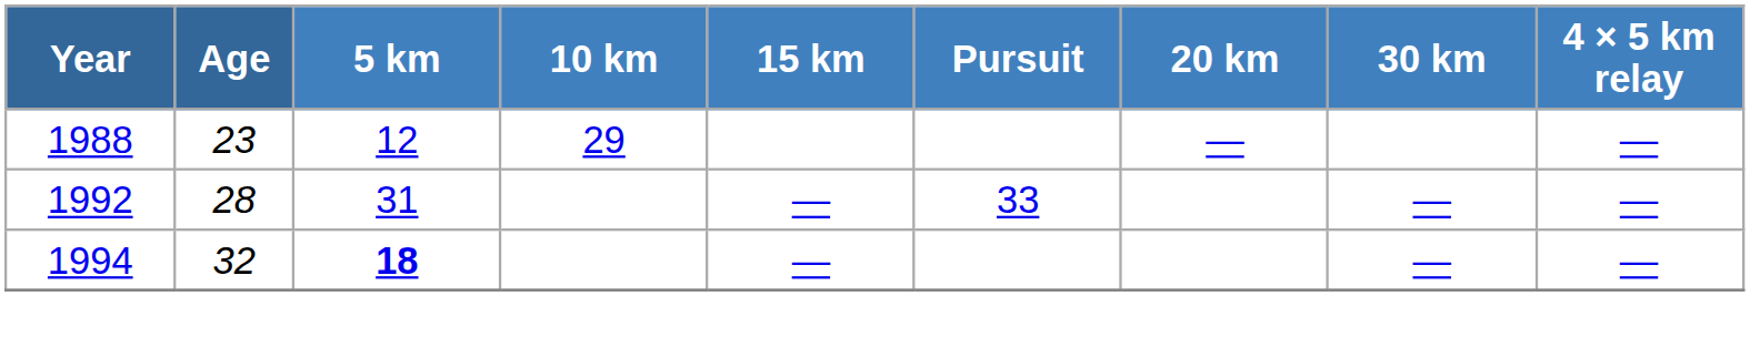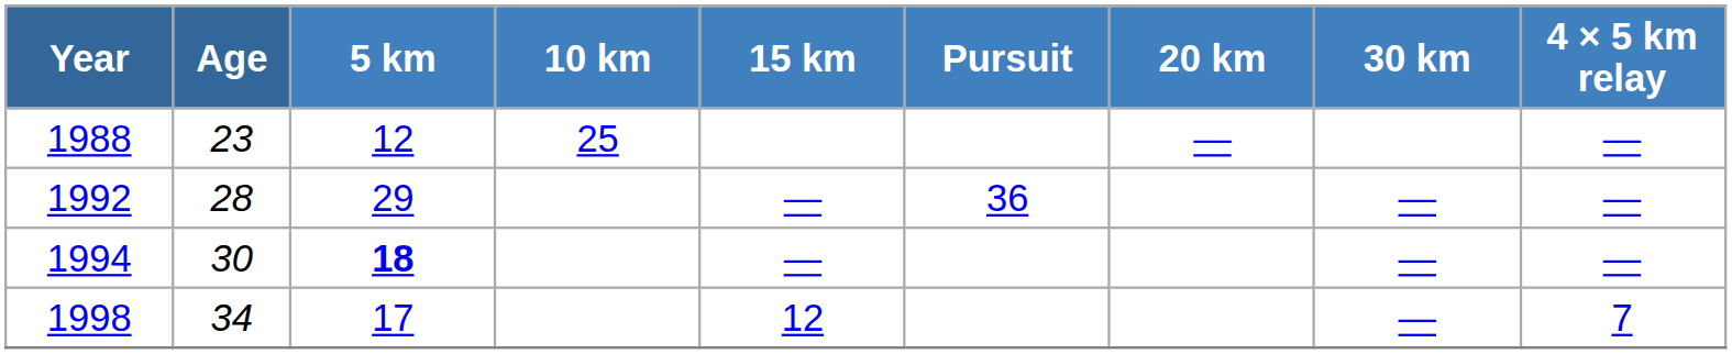 <table class="wikitable" style="font-size:95%; text-align:center; border:grey solid 1px; border-collapse:collapse; background:#ffffff;">
 <tr>
 <th style="background-color:#369; color:white; width:60px;"> Year </th>
 <th style="background-color:#369; color:white; width:40px;"> Age </th>
 <th style="background-color:#4180be; color:white; width:75px;"> 5 km </th>
 <th style="background-color:#4180be; color:white; width:75px;"> 10 km </th>
 <th style="background-color:#4180be; color:white; width:75px;"> 15 km </th>
 <th style="background-color:#4180be; color:white; width:75px;"> Pursuit </th>
 <th style="background-color:#4180be; color:white; width:75px;"> 20 km </th>
 <th style="background-color:#4180be; color:white; width:75px;"> 30 km </th>
 <th style="background-color:#4180be; color:white; width:75px;"> 4 × 5 km <br> relay </th>
 </tr>
 <tr>
 <td><a href='#'>1988</a></td>
 <td><em>23</em></td>
 <td><a href='#'>12</a></td>
-<td><a href='#'>29</a></td>
+<td><a href='#'>25</a></td>
 <td></td>
 <td></td>
 <td><a href='#'>—</a></td>
 <td></td>
 <td><a href='#'>—</a></td>
 </tr>
 <tr>
 <td><a href='#'>1992</a></td>
 <td><em>28</em></td>
-<td><a href='#'>31</a></td>
+<td><a href='#'>29</a></td>
 <td></td>
 <td><a href='#'>—</a></td>
-<td><a href='#'>33</a></td>
+<td><a href='#'>36</a></td>
 <td></td>
 <td><a href='#'>—</a></td>
 <td><a href='#'>—</a></td>
 </tr>
 <tr>
 <td><a href='#'>1994</a></td>
-<td><em>32</em></td>
+<td><em>30</em></td>
 <td><strong><a href='#'>18</a></strong></td>
 <td></td>
 <td><a href='#'>—</a></td>
 <td><a href='#'></a></td>
 <td></td>
 <td><a href='#'>—</a></td>
 <td><a href='#'>—</a></td>
 </tr>
 <tr>
+<td><a href='#'>1998</a></td>
+<td><em>34</em></td>
+<td><a href='#'>17</a></td>
+<td></td>
+<td><a href='#'>12</a></td>
+<td><a href='#'></a></td>
+<td></td>
+<td><a href='#'>—</a></td>
+<td><a href='#'>7</a></td>
+</tr>
+<tr>
 </tr>
 </table>
